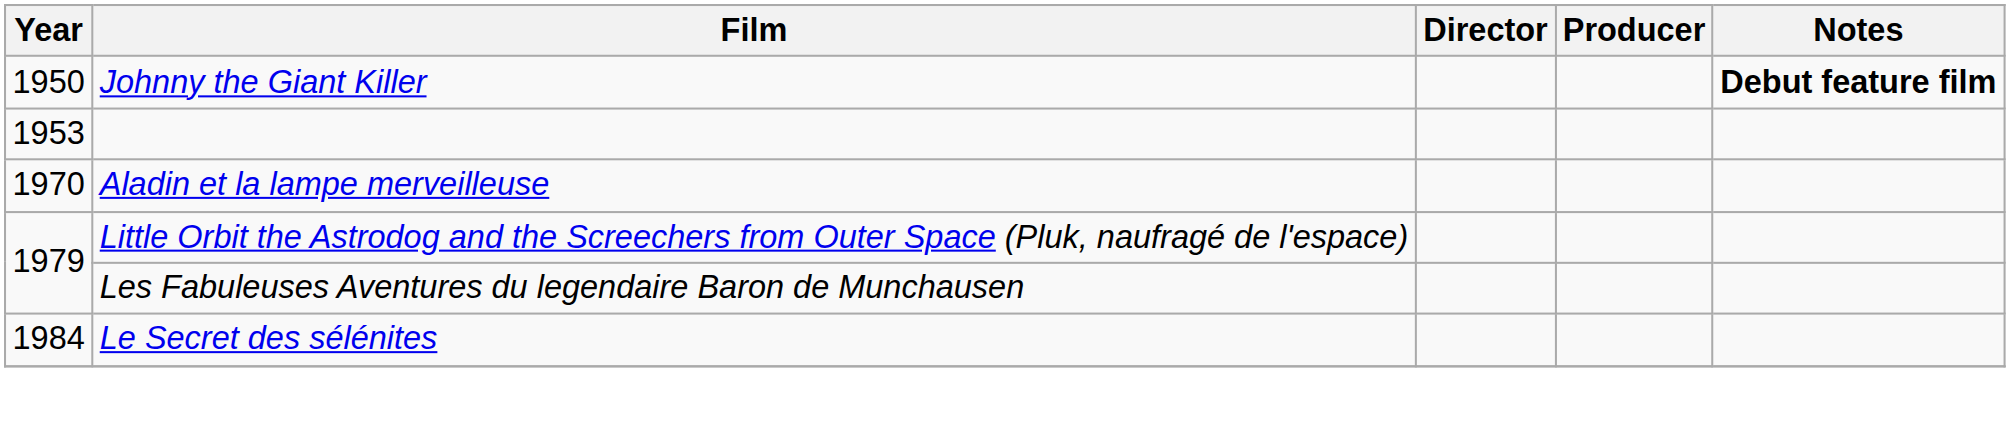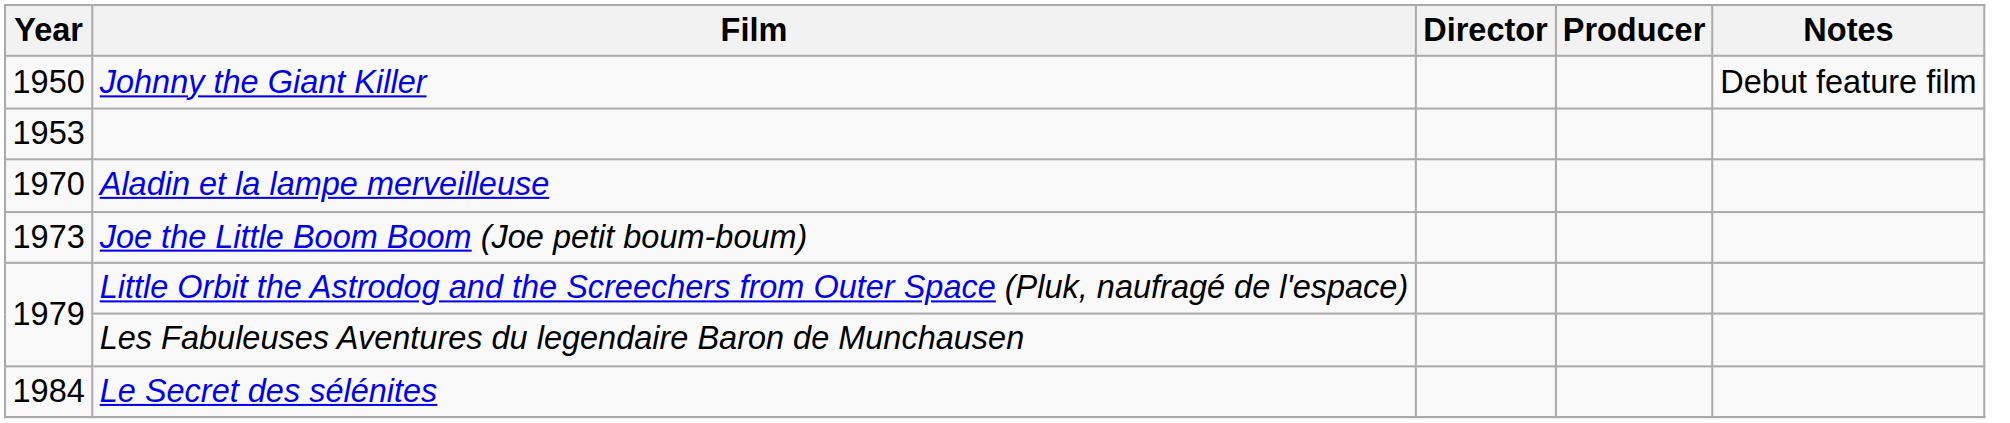 <table class="wikitable sortable">
 <tr>
 <th>Year</th>
 <th>Film</th>
 <th>Director</th>
 <th>Producer</th>
 <th>Notes</th>
 </tr>
 <tr>
 <td>1950</td>
 <td><em><a href='#'>Johnny the Giant Killer</a></em></td>
 <td></td>
 <td></td>
-<td><strong>Debut feature film</strong></td>
+<td>Debut feature film</td>
 </tr>
 <tr>
 <td>1953</td>
 <td><em></em></td>
 <td></td>
 <td></td>
 <td></td>
 </tr>
 <tr>
 <td>1970</td>
 <td><em><a href='#'>Aladin et la lampe merveilleuse</a></em></td>
+<td></td>
+<td></td>
+<td></td>
+</tr>
+<tr>
+<td>1973</td>
+<td><em><a href='#'>Joe the Little Boom Boom</a> (Joe petit boum-boum)</em></td>
 <td></td>
 <td></td>
 <td></td>
 </tr>
 <tr>
 <td Rowspan="2">1979</td>
 <td><em><a href='#'>Little Orbit the Astrodog and the Screechers from Outer Space</a> (Pluk, naufragé de l'espace)</em></td>
 <td></td>
 <td></td>
 <td></td>
 </tr>
 <tr>
 <td><em>Les Fabuleuses Aventures du legendaire Baron de Munchausen</em></td>
 <td></td>
 <td></td>
 <td></td>
 </tr>
 <tr>
 <td>1984</td>
 <td><em><a href='#'>Le Secret des sélénites</a></em></td>
 <td></td>
 <td></td>
 <td></td>
 </tr>
 <tr>
 </tr>
 </table>
